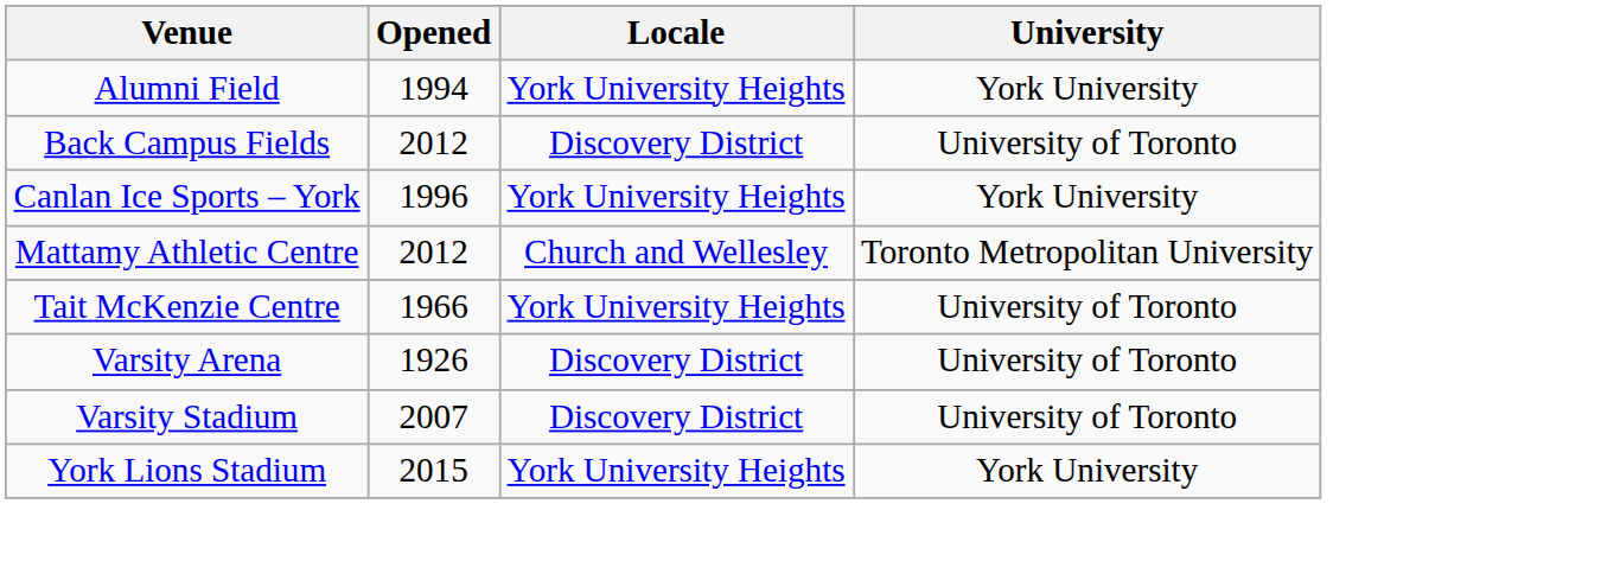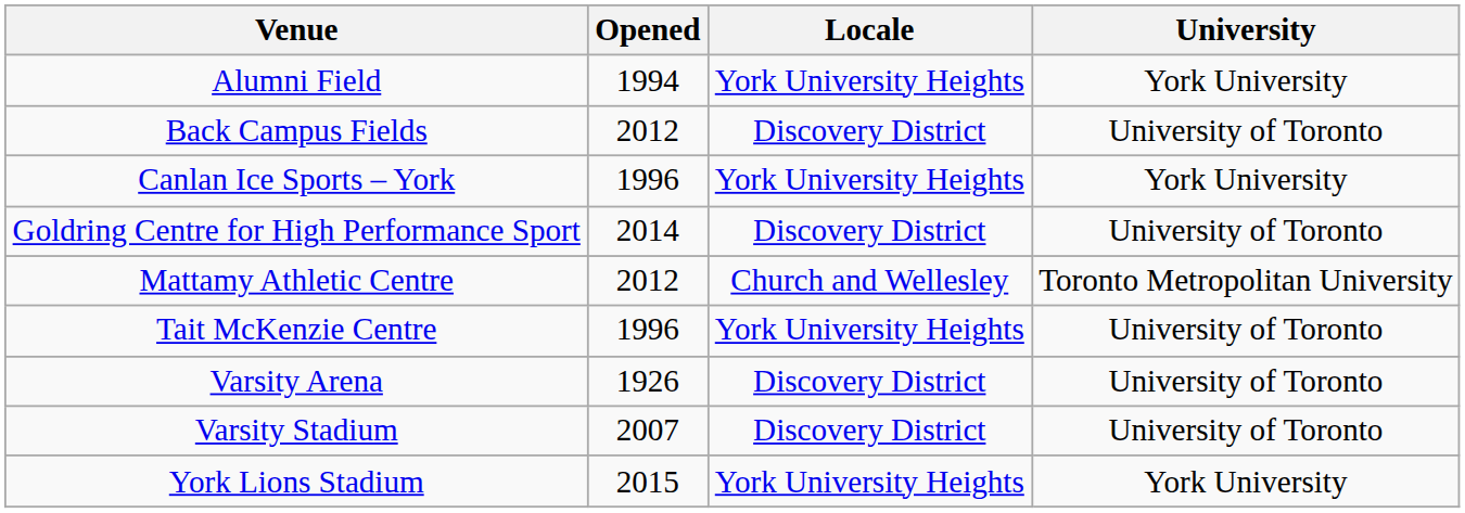 <table class="wikitable sortable" style="text-align:center">
 <tr>
 <th>Venue</th>
 <th>Opened</th>
 <th>Locale</th>
 <th>University</th>
 </tr>
 <tr>
 <td><a href='#'>Alumni Field</a></td>
 <td>1994</td>
 <td><a href='#'>York University Heights</a></td>
 <td>York University</td>
 </tr>
 <tr>
 <td><a href='#'>Back Campus Fields</a></td>
 <td>2012</td>
 <td><a href='#'>Discovery District</a></td>
 <td>University of Toronto</td>
 </tr>
 <tr>
 <td><a href='#'>Canlan Ice Sports – York</a></td>
 <td>1996</td>
 <td><a href='#'>York University Heights</a></td>
 <td>York University</td>
 </tr>
 <tr>
+<td><a href='#'>Goldring Centre for High Performance Sport</a></td>
+<td>2014</td>
+<td><a href='#'>Discovery District</a></td>
+<td>University of Toronto</td>
+</tr>
+<tr>
 <td><a href='#'>Mattamy Athletic Centre</a></td>
 <td>2012</td>
 <td><a href='#'>Church and Wellesley</a></td>
 <td>Toronto Metropolitan University</td>
 </tr>
 <tr>
 <td><a href='#'>Tait McKenzie Centre</a></td>
-<td>1966</td>
+<td>1996</td>
 <td><a href='#'>York University Heights</a></td>
 <td>University of Toronto</td>
 </tr>
 <tr>
 <td><a href='#'>Varsity Arena</a></td>
 <td>1926</td>
 <td><a href='#'>Discovery District</a></td>
 <td>University of Toronto</td>
 </tr>
 <tr>
 <td><a href='#'>Varsity Stadium</a></td>
 <td>2007</td>
 <td><a href='#'>Discovery District</a></td>
 <td>University of Toronto</td>
 </tr>
 <tr>
 <td><a href='#'>York Lions Stadium</a></td>
 <td>2015</td>
 <td><a href='#'>York University Heights</a></td>
 <td>York University</td>
 </tr>
 </table>
